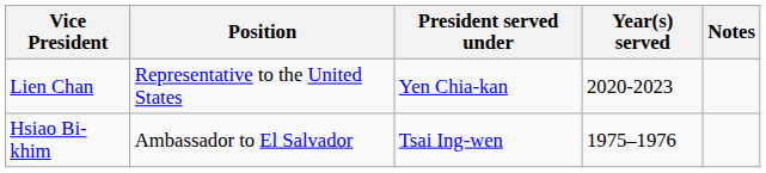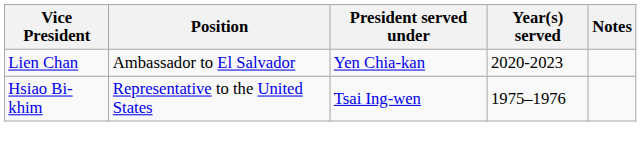 <table class="wikitable">
 <tr>
 <th>Vice President</th>
 <th>Position</th>
 <th>President served under</th>
 <th>Year(s) served</th>
 <th>Notes</th>
 </tr>
 <tr>
 <td><a href='#'>Lien Chan</a></td>
-<td><a href='#'>Representative</a>  to the <a href='#'>United States</a></td>
+<td>Ambassador to <a href='#'>El Salvador</a></td>
 <td><a href='#'>Yen Chia-kan</a></td>
 <td>2020-2023</td>
 <td></td>
 </tr>
 <tr>
 <td><a href='#'>Hsiao Bi-khim</a></td>
-<td>Ambassador to <a href='#'>El Salvador</a></td>
+<td><a href='#'>Representative</a>  to the <a href='#'>United States</a></td>
 <td><a href='#'>Tsai Ing-wen</a></td>
 <td>1975–1976</td>
 <td></td>
 </tr>
 </table>
